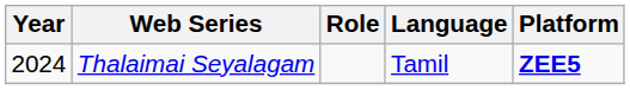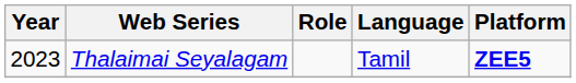 <table class="wikitable sortable">
 <tr>
 <th>Year</th>
 <th>Web Series</th>
 <th>Role</th>
 <th>Language</th>
 <th>Platform</th>
 </tr>
 <tr>
-<td>2024</td>
+<td>2023</td>
 <td><em><a href='#'>Thalaimai Seyalagam</a></em></td>
 <td></td>
 <td><a href='#'>Tamil</a></td>
 <td><strong><a href='#'>ZEE5</a></strong></td>
 </tr>
 <tr>
 </tr>
 </table>
